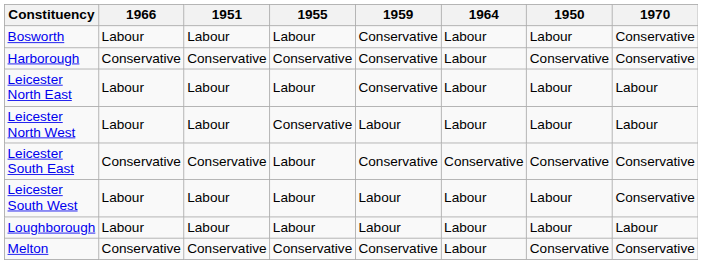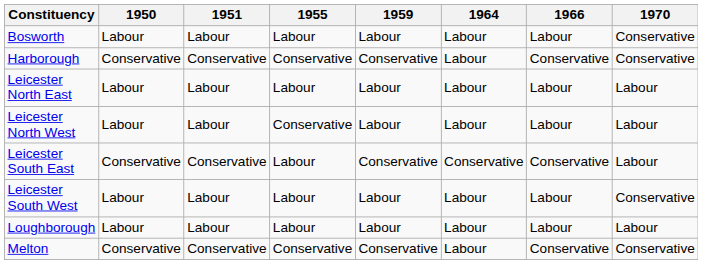 <table class="wikitable sortable">
 <tr>
 <th>Constituency</th>
-<th>1966</th>
+<th>1950</th>
 <th>1951</th>
 <th>1955</th>
 <th>1959</th>
 <th>1964</th>
-<th>1950</th>
+<th>1966</th>
 <th>1970</th>
 </tr>
 <tr>
 <td><a href='#'>Bosworth</a></td>
 <td bgcolor=>Labour</td>
 <td bgcolor=>Labour</td>
 <td bgcolor=>Labour</td>
-<td bgcolor=>Conservative</td>
+<td bgcolor=>Labour</td>
 <td bgcolor=>Labour</td>
 <td bgcolor=>Labour</td>
 <td bgcolor=>Conservative</td>
 </tr>
 <tr>
 <td><a href='#'>Harborough</a></td>
 <td bgcolor=>Conservative</td>
 <td bgcolor=>Conservative</td>
 <td bgcolor=>Conservative</td>
 <td bgcolor=>Conservative</td>
 <td bgcolor=>Labour</td>
 <td bgcolor=>Conservative</td>
 <td bgcolor=>Conservative</td>
 </tr>
 <tr>
 <td><a href='#'>Leicester North East</a></td>
 <td bgcolor=>Labour</td>
 <td bgcolor=>Labour</td>
 <td bgcolor=>Labour</td>
-<td bgcolor=>Conservative</td>
+<td bgcolor=>Labour</td>
 <td bgcolor=>Labour</td>
 <td bgcolor=>Labour</td>
 <td bgcolor=>Labour</td>
 </tr>
 <tr>
 <td><a href='#'>Leicester North West</a></td>
 <td bgcolor=>Labour</td>
 <td bgcolor=>Labour</td>
 <td bgcolor=>Conservative</td>
 <td bgcolor=>Labour</td>
 <td bgcolor=>Labour</td>
 <td bgcolor=>Labour</td>
 <td bgcolor=>Labour</td>
 </tr>
 <tr>
 <td><a href='#'>Leicester South East</a></td>
 <td bgcolor=>Conservative</td>
 <td bgcolor=>Conservative</td>
 <td bgcolor=>Labour</td>
 <td bgcolor=>Conservative</td>
 <td bgcolor=>Conservative</td>
 <td bgcolor=>Conservative</td>
-<td bgcolor=>Conservative</td>
+<td bgcolor=>Labour</td>
 </tr>
 <tr>
 <td><a href='#'>Leicester South West</a></td>
 <td bgcolor=>Labour</td>
 <td bgcolor=>Labour</td>
 <td bgcolor=>Labour</td>
 <td bgcolor=>Labour</td>
 <td bgcolor=>Labour</td>
 <td bgcolor=>Labour</td>
 <td bgcolor=>Conservative</td>
 </tr>
 <tr>
 <td><a href='#'>Loughborough</a></td>
 <td bgcolor=>Labour</td>
 <td bgcolor=>Labour</td>
 <td bgcolor=>Labour</td>
 <td bgcolor=>Labour</td>
 <td bgcolor=>Labour</td>
 <td bgcolor=>Labour</td>
 <td bgcolor=>Labour</td>
 </tr>
 <tr>
 <td><a href='#'>Melton</a></td>
 <td bgcolor=>Conservative</td>
 <td bgcolor=>Conservative</td>
 <td bgcolor=>Conservative</td>
 <td bgcolor=>Conservative</td>
 <td bgcolor=>Labour</td>
 <td bgcolor=>Conservative</td>
 <td bgcolor=>Conservative</td>
 </tr>
 </table>
